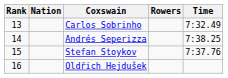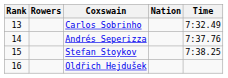 <table class="wikitable sortable" style="text-align:center">
 <tr>
 <th>Rank</th>
+<th>Rowers</th>
+<th>Coxswain</th>
 <th>Nation</th>
-<th>Coxswain</th>
-<th>Rowers</th>
 <th>Time</th>
 </tr>
 <tr>
 <td>13</td>
+<td align=left data-sort-value="Almeida, Carlos de"></td>
+<td align=left data-sort-value="Sobrinho, Carlos"><a href='#'>Carlos Sobrinho</a></td>
 <td align=left></td>
-<td align=left data-sort-value="Sobrinho, Carlos"><a href='#'>Carlos Sobrinho</a></td>
-<td align=left data-sort-value="Almeida, Carlos de"></td>
 <td>7:32.49</td>
 </tr>
 <tr>
 <td>14</td>
+<td align=left data-sort-value="Banchev, Ivaylo"></td>
+<td align=left data-sort-value="Seperizza, Andrés"><a href='#'>Andrés Seperizza</a></td>
 <td align=left></td>
-<td align=left data-sort-value="Seperizza, Andrés"><a href='#'>Andrés Seperizza</a></td>
+<td>7:37.76</td>
+</tr>
+<tr>
+<td>15</td>
 <td align=left data-sort-value="Banchev, Ivaylo"></td>
+<td align=left data-sort-value="Stoykov, Stefan"><a href='#'>Stefan Stoykov</a></td>
+<td align=left></td>
 <td>7:38.25</td>
 </tr>
 <tr>
-<td>15</td>
+<td>16</td>
+<td align=left data-sort-value="Macháček, Dušan"></td>
+<td align=left data-sort-value="Hejdušek, Oldřich"><a href='#'>Oldřich Hejdušek</a></td>
 <td align=left></td>
-<td align=left data-sort-value="Stoykov, Stefan"><a href='#'>Stefan Stoykov</a></td>
-<td align=left data-sort-value="Banchev, Ivaylo"></td>
-<td>7:37.76</td>
-</tr>
-<tr>
-<td>16</td>
-<td align=left></td>
-<td align=left data-sort-value="Hejdušek, Oldřich"><a href='#'>Oldřich Hejdušek</a></td>
-<td align=left data-sort-value="Macháček, Dušan"></td>
 <td></td>
 </tr>
 </table>
